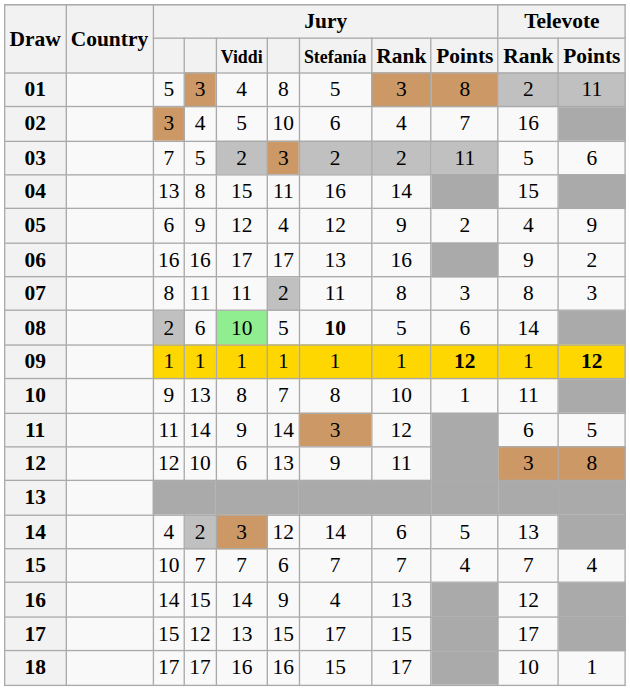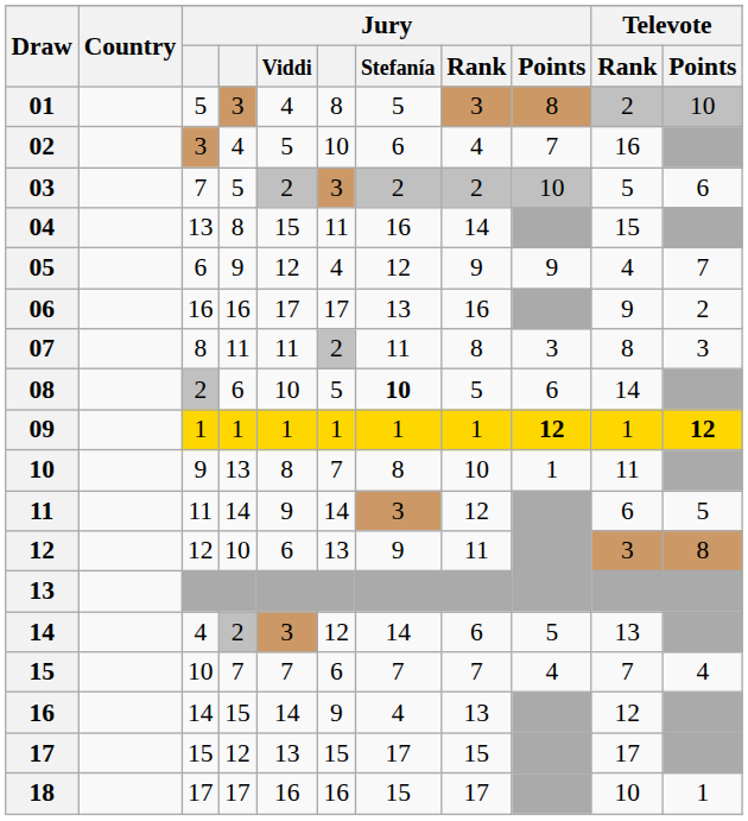 <table class="sortable wikitable collapsible plainrowheaders" style="text-align:center;">
 <tr>
 </tr>
 <tr>
 <th scope="col" rowspan="2">Draw</th>
 <th scope="col" rowspan="2">Country</th>
 <th scope="col" colspan="7">Jury</th>
 <th scope="col" colspan="2">Televote</th>
 </tr>
 <tr>
 <th scope="col"><small></small></th>
 <th scope="col"><small></small></th>
 <th scope="col"><small>Viddi</small></th>
 <th scope="col"><small></small></th>
 <th scope="col"><small>Stefanía</small></th>
 <th scope="col">Rank</th>
 <th scope="col">Points</th>
 <th scope="col">Rank</th>
 <th scope="col">Points</th>
 </tr>
 <tr>
 <th scope="row" style="text-align:center;">01</th>
 <td style="text-align:left;"></td>
 <td>5</td>
 <td style="background:#CC9966;">3</td>
 <td>4</td>
 <td>8</td>
 <td>5</td>
 <td style="background:#CC9966;">3</td>
 <td style="background:#CC9966;">8</td>
 <td style="background:silver;">2</td>
-<td style="background:silver;">11</td>
+<td style="background:silver;">10</td>
 </tr>
 <tr>
 <th scope="row" style="text-align:center;">02</th>
 <td style="text-align:left;"></td>
 <td style="background:#CC9966;">3</td>
 <td>4</td>
 <td>5</td>
 <td>10</td>
 <td>6</td>
 <td>4</td>
 <td>7</td>
 <td>16</td>
 <td style="background:#AAAAAA;"></td>
 </tr>
 <tr>
 <th scope="row" style="text-align:center;">03</th>
 <td style="text-align:left;"></td>
 <td>7</td>
 <td>5</td>
 <td style="background:silver;">2</td>
 <td style="background:#CC9966;">3</td>
 <td style="background:silver;">2</td>
 <td style="background:silver;">2</td>
-<td style="background:silver;">11</td>
+<td style="background:silver;">10</td>
 <td>5</td>
 <td>6</td>
 </tr>
 <tr>
 <th scope="row" style="text-align:center;">04</th>
 <td style="text-align:left;"></td>
 <td>13</td>
 <td>8</td>
 <td>15</td>
 <td>11</td>
 <td>16</td>
 <td>14</td>
 <td style="background:#AAAAAA;"></td>
 <td>15</td>
 <td style="background:#AAAAAA;"></td>
 </tr>
 <tr>
 <th scope="row" style="text-align:center;">05</th>
 <td style="text-align:left;"></td>
 <td>6</td>
 <td>9</td>
 <td>12</td>
 <td>4</td>
 <td>12</td>
 <td>9</td>
-<td>2</td>
+<td>9</td>
 <td>4</td>
-<td>9</td>
+<td>7</td>
 </tr>
 <tr>
 <th scope="row" style="text-align:center;">06</th>
 <td style="text-align:left;"></td>
 <td>16</td>
 <td>16</td>
 <td>17</td>
 <td>17</td>
 <td>13</td>
 <td>16</td>
 <td style="background:#AAAAAA;"></td>
 <td>9</td>
 <td>2</td>
 </tr>
 <tr>
 <th scope="row" style="text-align:center;">07</th>
 <td style="text-align:left;"></td>
 <td>8</td>
 <td>11</td>
 <td>11</td>
 <td style="background:silver;">2</td>
 <td>11</td>
 <td>8</td>
 <td>3</td>
 <td>8</td>
 <td>3</td>
 </tr>
 <tr>
 <th scope="row" style="text-align:center;">08</th>
 <td style="text-align:left;"></td>
 <td style="background:silver;">2</td>
 <td>6</td>
-<td style="background: lightgreen;">10</td>
+<td>10</td>
 <td>5</td>
 <td><strong>10</strong></td>
 <td>5</td>
 <td>6</td>
 <td>14</td>
 <td style="background:#AAAAAA;"></td>
 </tr>
 <tr>
 <th scope="row" style="text-align:center;">09</th>
 <td style="text-align:left;"></td>
 <td style="background:gold;">1</td>
 <td style="background:gold;">1</td>
 <td style="background:gold;">1</td>
 <td style="background:gold;">1</td>
 <td style="background:gold;">1</td>
 <td style="background:gold;">1</td>
 <td style="background:gold;"><strong>12</strong></td>
 <td style="background:gold;">1</td>
 <td style="background:gold;"><strong>12</strong></td>
 </tr>
 <tr>
 <th scope="row" style="text-align:center;">10</th>
 <td style="text-align:left;"></td>
 <td>9</td>
 <td>13</td>
 <td>8</td>
 <td>7</td>
 <td>8</td>
 <td>10</td>
 <td>1</td>
 <td>11</td>
 <td style="background:#AAAAAA;"></td>
 </tr>
 <tr>
 <th scope="row" style="text-align:center;">11</th>
 <td style="text-align:left;"></td>
 <td>11</td>
 <td>14</td>
 <td>9</td>
 <td>14</td>
 <td style="background:#CC9966;">3</td>
 <td>12</td>
 <td style="background:#AAAAAA;"></td>
 <td>6</td>
 <td>5</td>
 </tr>
 <tr>
 <th scope="row" style="text-align:center;">12</th>
 <td style="text-align:left;"></td>
 <td>12</td>
 <td>10</td>
 <td>6</td>
 <td>13</td>
 <td>9</td>
 <td>11</td>
 <td style="background:#AAAAAA;"></td>
 <td style="background:#CC9966;">3</td>
 <td style="background:#CC9966;">8</td>
 </tr>
 <tr class="sortbottom">
 <th scope="row" style="text-align:center;">13</th>
 <td style="text-align:left;"></td>
 <td style="background:#AAAAAA;"></td>
 <td style="background:#AAAAAA;"></td>
 <td style="background:#AAAAAA;"></td>
 <td style="background:#AAAAAA;"></td>
 <td style="background:#AAAAAA;"></td>
 <td style="background:#AAAAAA;"></td>
 <td style="background:#AAAAAA;"></td>
 <td style="background:#AAAAAA;"></td>
 <td style="background:#AAAAAA;"></td>
 </tr>
 <tr>
 <th scope="row" style="text-align:center;">14</th>
 <td style="text-align:left;"></td>
 <td>4</td>
 <td style="background:silver;">2</td>
 <td style="background:#CC9966;">3</td>
 <td>12</td>
 <td>14</td>
 <td>6</td>
 <td>5</td>
 <td>13</td>
 <td style="background:#AAAAAA;"></td>
 </tr>
 <tr>
 <th scope="row" style="text-align:center;">15</th>
 <td style="text-align:left;"></td>
 <td>10</td>
 <td>7</td>
 <td>7</td>
 <td>6</td>
 <td>7</td>
 <td>7</td>
 <td>4</td>
 <td>7</td>
 <td>4</td>
 </tr>
 <tr>
 <th scope="row" style="text-align:center;">16</th>
 <td style="text-align:left;"></td>
 <td>14</td>
 <td>15</td>
 <td>14</td>
 <td>9</td>
 <td>4</td>
 <td>13</td>
 <td style="background:#AAAAAA;"></td>
 <td>12</td>
 <td style="background:#AAAAAA;"></td>
 </tr>
 <tr>
 <th scope="row" style="text-align:center;">17</th>
 <td style="text-align:left;"></td>
 <td>15</td>
 <td>12</td>
 <td>13</td>
 <td>15</td>
 <td>17</td>
 <td>15</td>
 <td style="background:#AAAAAA;"></td>
 <td>17</td>
 <td style="background:#AAAAAA;"></td>
 </tr>
 <tr>
 <th scope="row" style="text-align:center;">18</th>
 <td style="text-align:left;"></td>
 <td>17</td>
 <td>17</td>
 <td>16</td>
 <td>16</td>
 <td>15</td>
 <td>17</td>
 <td style="background:#AAAAAA;"></td>
 <td>10</td>
 <td>1</td>
 </tr>
 </table>
